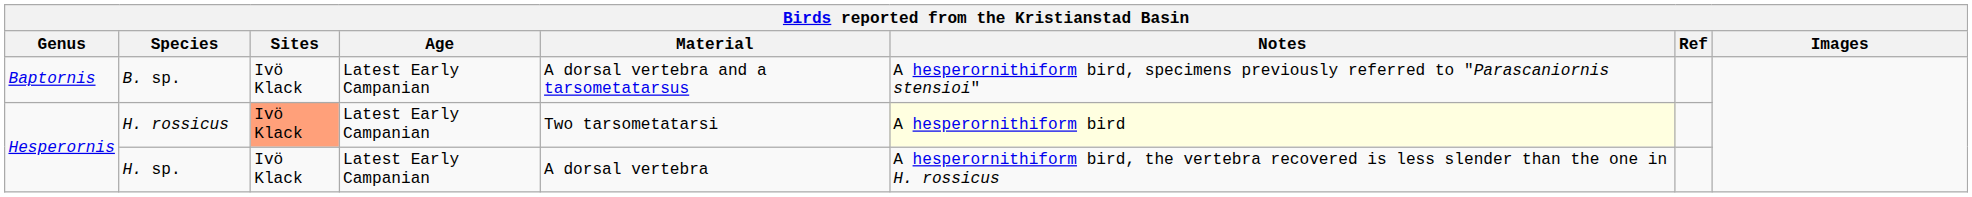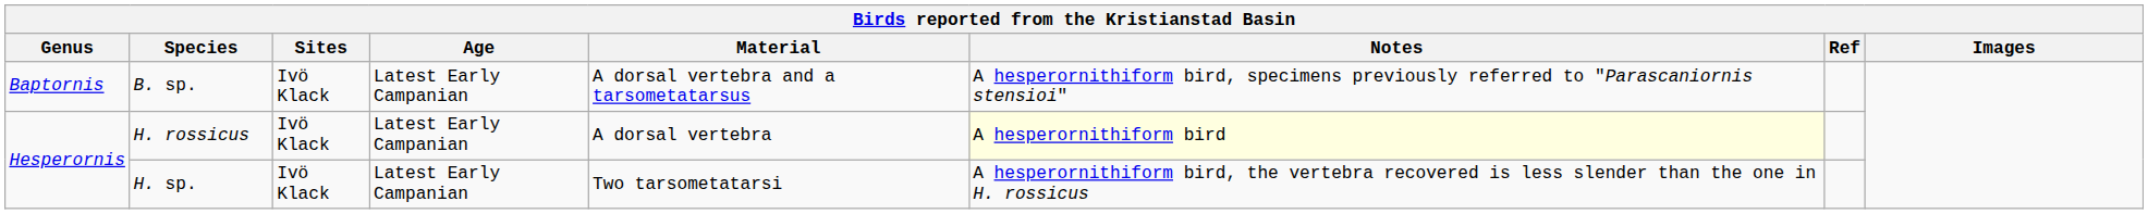 <table class="wikitable sortable mw-collapsible" style="width:100%">
 <tr>
 <th colspan="8" style="text-align:center;"><strong><a href='#'>Birds</a> reported from the Kristianstad Basin</strong></th>
 </tr>
 <tr>
 <th>Genus</th>
 <th width="100px">Species</th>
 <th>Sites</th>
 <th>Age</th>
 <th>Material</th>
 <th>Notes</th>
 <th>Ref</th>
 <th width="200px">Images</th>
 </tr>
 <tr>
 <td><em><a href='#'>Baptornis</a></em></td>
 <td><em>B.</em> sp.</td>
 <td>Ivö Klack</td>
 <td>Latest Early Campanian</td>
 <td>A dorsal vertebra and a <a href='#'>tarsometatarsus</a></td>
 <td>A <a href='#'>hesperornithiform</a> bird, specimens previously referred to "<em>Parascaniornis stensioi</em>"</td>
 <td></td>
 <td rowspan="3"><br></td>
 </tr>
 <tr>
 <td rowspan="2"><em><a href='#'>Hesperornis</a></em></td>
 <td><em>H. rossicus</em></td>
-<td style="background: lightsalmon;">Ivö Klack</td>
+<td>Ivö Klack</td>
 <td>Latest Early Campanian</td>
-<td>Two tarsometatarsi</td>
+<td>A dorsal vertebra</td>
 <td style="background: lightyellow;">A <a href='#'>hesperornithiform</a> bird</td>
 <td></td>
 </tr>
 <tr>
 <td><em>H.</em> sp.</td>
 <td>Ivö Klack</td>
 <td>Latest Early Campanian</td>
-<td>A dorsal vertebra</td>
+<td>Two tarsometatarsi</td>
 <td>A <a href='#'>hesperornithiform</a> bird, the vertebra recovered is less slender than the one in <em>H. rossicus</em></td>
 <td></td>
 </tr>
 </table>
